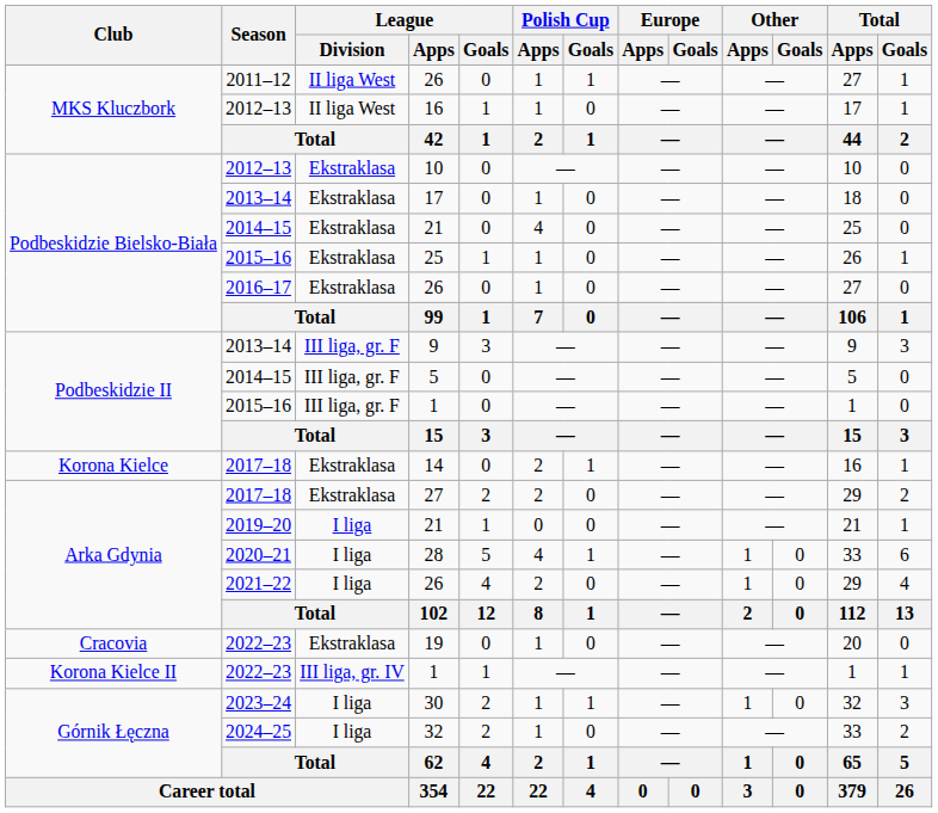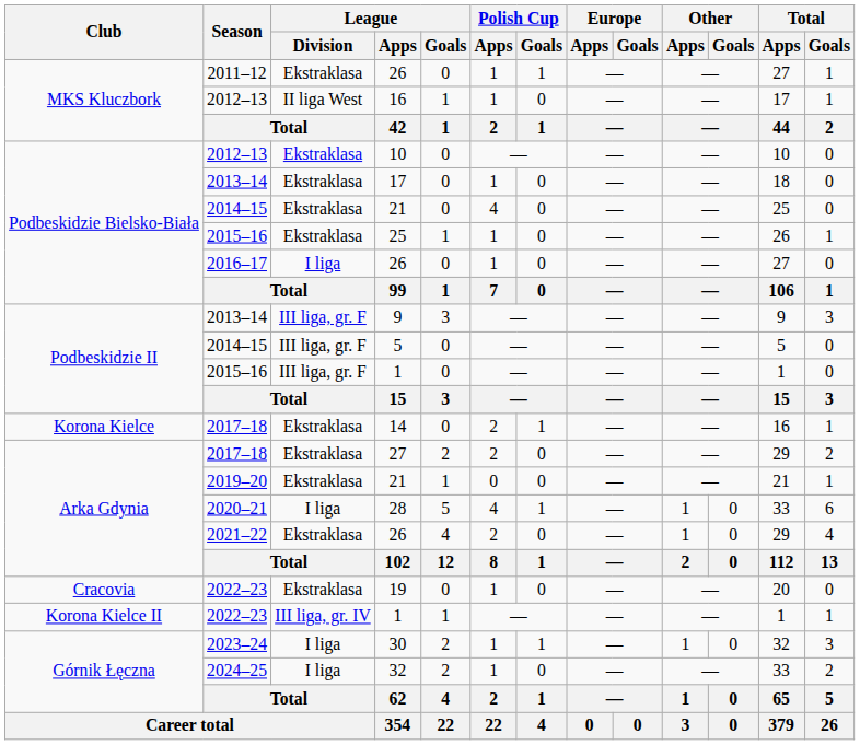 <table class="wikitable" style="text-align: center;">
 <tr>
 <th rowspan="2">Club</th>
 <th rowspan="2">Season</th>
 <th colspan="3">League</th>
 <th colspan="2"><a href='#'>Polish Cup</a></th>
 <th colspan="2">Europe</th>
 <th colspan="2">Other</th>
 <th colspan="2">Total</th>
 </tr>
 <tr>
 <th>Division</th>
 <th>Apps</th>
 <th>Goals</th>
 <th>Apps</th>
 <th>Goals</th>
 <th>Apps</th>
 <th>Goals</th>
 <th>Apps</th>
 <th>Goals</th>
 <th>Apps</th>
 <th>Goals</th>
 </tr>
 <tr>
 <td rowspan="3"><a href='#'>MKS Kluczbork</a></td>
 <td>2011–12</td>
-<td><a href='#'>II liga West</a></td>
+<td>Ekstraklasa</td>
 <td>26</td>
 <td>0</td>
 <td>1</td>
 <td>1</td>
 <td colspan="2">—</td>
 <td colspan="2">—</td>
 <td>27</td>
 <td>1</td>
 </tr>
 <tr>
 <td>2012–13</td>
 <td>II liga West</td>
 <td>16</td>
 <td>1</td>
 <td>1</td>
 <td>0</td>
 <td colspan="2">—</td>
 <td colspan="2">—</td>
 <td>17</td>
 <td>1</td>
 </tr>
 <tr>
 <th colspan="2">Total</th>
 <th>42</th>
 <th>1</th>
 <th>2</th>
 <th>1</th>
 <th colspan="2">—</th>
 <th colspan="2">—</th>
 <th>44</th>
 <th>2</th>
 </tr>
 <tr>
 <td rowspan="6"><a href='#'>Podbeskidzie Bielsko-Biała</a></td>
 <td><a href='#'>2012–13</a></td>
 <td><a href='#'>Ekstraklasa</a></td>
 <td>10</td>
 <td>0</td>
 <td colspan="2">—</td>
 <td colspan="2">—</td>
 <td colspan="2">—</td>
 <td>10</td>
 <td>0</td>
 </tr>
 <tr>
 <td><a href='#'>2013–14</a></td>
 <td>Ekstraklasa</td>
 <td>17</td>
 <td>0</td>
 <td>1</td>
 <td>0</td>
 <td colspan="2">—</td>
 <td colspan="2">—</td>
 <td>18</td>
 <td>0</td>
 </tr>
 <tr>
 <td><a href='#'>2014–15</a></td>
 <td>Ekstraklasa</td>
 <td>21</td>
 <td>0</td>
 <td>4</td>
 <td>0</td>
 <td colspan="2">—</td>
 <td colspan="2">—</td>
 <td>25</td>
 <td>0</td>
 </tr>
 <tr>
 <td><a href='#'>2015–16</a></td>
 <td>Ekstraklasa</td>
 <td>25</td>
 <td>1</td>
 <td>1</td>
 <td>0</td>
 <td colspan="2">—</td>
 <td colspan="2">—</td>
 <td>26</td>
 <td>1</td>
 </tr>
 <tr>
 <td><a href='#'>2016–17</a></td>
-<td>Ekstraklasa</td>
+<td><a href='#'>I liga</a></td>
 <td>26</td>
 <td>0</td>
 <td>1</td>
 <td>0</td>
 <td colspan="2">—</td>
 <td colspan="2">—</td>
 <td>27</td>
 <td>0</td>
 </tr>
 <tr>
 <th colspan="2">Total</th>
 <th>99</th>
 <th>1</th>
 <th>7</th>
 <th>0</th>
 <th colspan="2">—</th>
 <th colspan="2">—</th>
 <th>106</th>
 <th>1</th>
 </tr>
 <tr>
 <td rowspan="4"><a href='#'>Podbeskidzie II</a></td>
 <td>2013–14</td>
 <td><a href='#'>III liga, gr. F</a></td>
 <td>9</td>
 <td>3</td>
 <td colspan="2">—</td>
 <td colspan="2">—</td>
 <td colspan="2">—</td>
 <td>9</td>
 <td>3</td>
 </tr>
 <tr>
 <td>2014–15</td>
 <td>III liga, gr. F</td>
 <td>5</td>
 <td>0</td>
 <td colspan="2">—</td>
 <td colspan="2">—</td>
 <td colspan="2">—</td>
 <td>5</td>
 <td>0</td>
 </tr>
 <tr>
 <td>2015–16</td>
 <td>III liga, gr. F</td>
 <td>1</td>
 <td>0</td>
 <td colspan="2">—</td>
 <td colspan="2">—</td>
 <td colspan="2">—</td>
 <td>1</td>
 <td>0</td>
 </tr>
 <tr>
 <th colspan="2">Total</th>
 <th>15</th>
 <th>3</th>
 <th colspan="2">—</th>
 <th colspan="2">—</th>
 <th colspan="2">—</th>
 <th>15</th>
 <th>3</th>
 </tr>
 <tr>
 <td rowspan="1"><a href='#'>Korona Kielce</a></td>
 <td><a href='#'>2017–18</a></td>
 <td>Ekstraklasa</td>
 <td>14</td>
 <td>0</td>
 <td>2</td>
 <td>1</td>
 <td colspan="2">—</td>
 <td colspan="2">—</td>
 <td>16</td>
 <td>1</td>
 </tr>
 <tr>
 <td rowspan="5"><a href='#'>Arka Gdynia</a></td>
 <td><a href='#'>2017–18</a></td>
 <td>Ekstraklasa</td>
 <td>27</td>
 <td>2</td>
 <td>2</td>
 <td>0</td>
 <td colspan="2">—</td>
 <td colspan="2">—</td>
 <td>29</td>
 <td>2</td>
 </tr>
 <tr>
 <td><a href='#'>2019–20</a></td>
-<td><a href='#'>I liga</a></td>
+<td>Ekstraklasa</td>
 <td>21</td>
 <td>1</td>
 <td>0</td>
 <td>0</td>
 <td colspan="2">—</td>
 <td colspan="2">—</td>
 <td>21</td>
 <td>1</td>
 </tr>
 <tr>
 <td><a href='#'>2020–21</a></td>
 <td>I liga</td>
 <td>28</td>
 <td>5</td>
 <td>4</td>
 <td>1</td>
 <td colspan="2">—</td>
 <td>1</td>
 <td>0</td>
 <td>33</td>
 <td>6</td>
 </tr>
 <tr>
 <td><a href='#'>2021–22</a></td>
-<td>I liga</td>
+<td>Ekstraklasa</td>
 <td>26</td>
 <td>4</td>
 <td>2</td>
 <td>0</td>
 <td colspan="2">—</td>
 <td>1</td>
 <td>0</td>
 <td>29</td>
 <td>4</td>
 </tr>
 <tr>
 <th colspan="2">Total</th>
 <th>102</th>
 <th>12</th>
 <th>8</th>
 <th>1</th>
 <th colspan="2">—</th>
 <th>2</th>
 <th>0</th>
 <th>112</th>
 <th>13</th>
 </tr>
 <tr>
 <td rowspan="1"><a href='#'>Cracovia</a></td>
 <td><a href='#'>2022–23</a></td>
 <td>Ekstraklasa</td>
 <td>19</td>
 <td>0</td>
 <td>1</td>
 <td>0</td>
 <td colspan="2">—</td>
 <td colspan="2">—</td>
 <td>20</td>
 <td>0</td>
 </tr>
 <tr>
 <td rowspan="1"><a href='#'>Korona Kielce II</a></td>
 <td><a href='#'>2022–23</a></td>
 <td><a href='#'>III liga, gr. IV</a></td>
 <td>1</td>
 <td>1</td>
 <td colspan="2">—</td>
 <td colspan="2">—</td>
 <td colspan="2">—</td>
 <td>1</td>
 <td>1</td>
 </tr>
 <tr>
 <td rowspan="3"><a href='#'>Górnik Łęczna</a></td>
 <td><a href='#'>2023–24</a></td>
 <td>I liga</td>
 <td>30</td>
 <td>2</td>
 <td>1</td>
 <td>1</td>
 <td colspan="2">—</td>
 <td>1</td>
 <td>0</td>
 <td>32</td>
 <td>3</td>
 </tr>
 <tr>
 <td><a href='#'>2024–25</a></td>
 <td>I liga</td>
 <td>32</td>
 <td>2</td>
 <td>1</td>
 <td>0</td>
 <td colspan="2">—</td>
 <td colspan="2">—</td>
 <td>33</td>
 <td>2</td>
 </tr>
 <tr>
 <th colspan="2">Total</th>
 <th>62</th>
 <th>4</th>
 <th>2</th>
 <th>1</th>
 <th colspan="2">—</th>
 <th>1</th>
 <th>0</th>
 <th>65</th>
 <th>5</th>
 </tr>
 <tr>
 <th colspan="3">Career total</th>
 <th>354</th>
 <th>22</th>
 <th>22</th>
 <th>4</th>
 <th>0</th>
 <th>0</th>
 <th>3</th>
 <th>0</th>
 <th>379</th>
 <th>26</th>
 </tr>
 </table>
